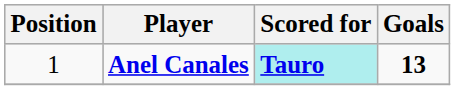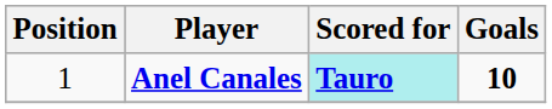 <table class="wikitable" style="text-align: center;">
 <tr>
 <th>Position</th>
 <th>Player</th>
 <th>Scored for</th>
 <th>Goals</th>
 </tr>
 <tr>
 <td>1</td>
 <td align="left"> <strong><a href='#'>Anel Canales</a></strong></td>
 <td align="left" style="background: paleturquoise;"><strong><a href='#'>Tauro</a></strong></td>
-<td><strong>13</strong></td>
+<td><strong>10</strong></td>
 </tr>
 <tr>
 </tr>
 </table>
